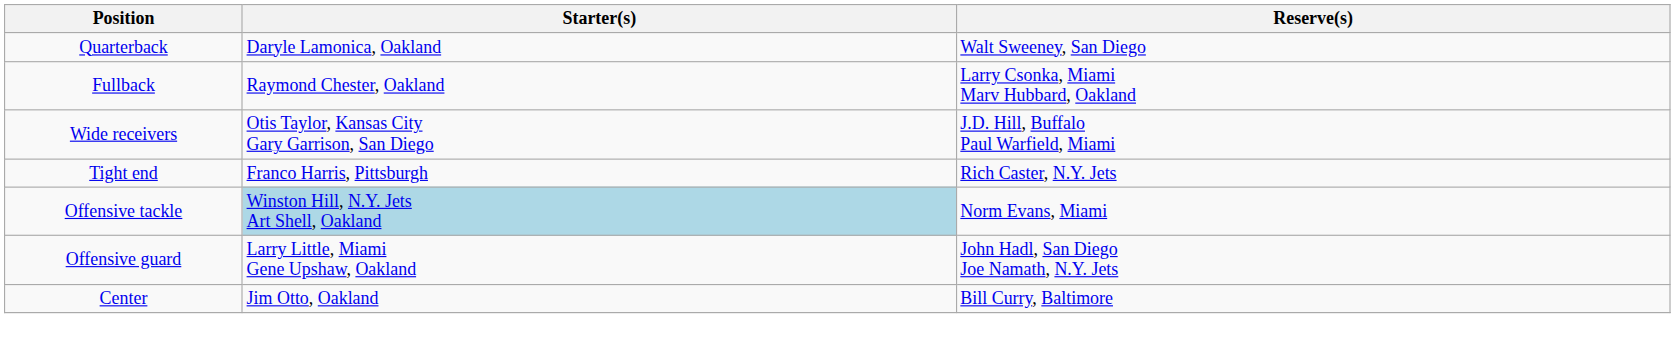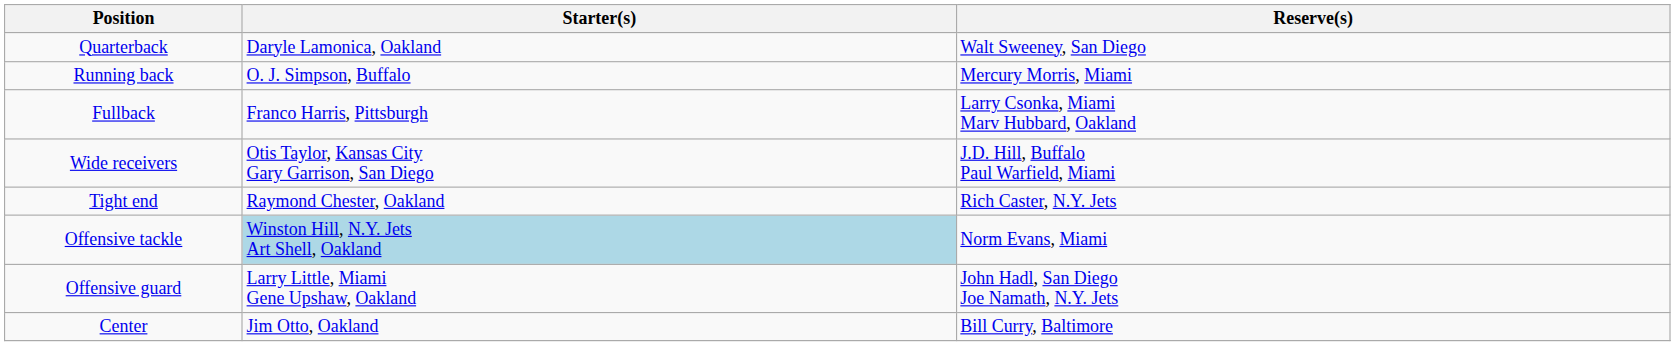 <table class="wikitable" width=75%>
 <tr>
 <th width=10%>Position</th>
 <th width=30%>Starter(s)</th>
 <th width=30%>Reserve(s)</th>
 </tr>
 <tr>
 <td align=center><a href='#'>Quarterback</a></td>
 <td> <a href='#'>Daryle Lamonica</a>, <a href='#'>Oakland</a></td>
 <td> <a href='#'>Walt Sweeney</a>, <a href='#'>San Diego</a></td>
 </tr>
 <tr>
+<td align=center><a href='#'>Running back</a></td>
+<td> <a href='#'>O. J. Simpson</a>, <a href='#'>Buffalo</a></td>
+<td> <a href='#'>Mercury Morris</a>, <a href='#'>Miami</a></td>
+</tr>
+<tr>
 <td align=center><a href='#'>Fullback</a></td>
-<td> <a href='#'>Raymond Chester</a>, <a href='#'>Oakland</a></td>
+<td> <a href='#'>Franco Harris</a>, <a href='#'>Pittsburgh</a></td>
 <td> <a href='#'>Larry Csonka</a>, <a href='#'>Miami</a><br> <a href='#'>Marv Hubbard</a>, <a href='#'>Oakland</a></td>
 </tr>
 <tr>
 <td align=center><a href='#'>Wide receivers</a></td>
 <td> <a href='#'>Otis Taylor</a>, <a href='#'>Kansas City</a><br> <a href='#'>Gary Garrison</a>, <a href='#'>San Diego</a></td>
 <td> <a href='#'>J.D. Hill</a>, <a href='#'>Buffalo</a><br> <a href='#'>Paul Warfield</a>, <a href='#'>Miami</a></td>
 </tr>
 <tr>
 <td align=center><a href='#'>Tight end</a></td>
-<td> <a href='#'>Franco Harris</a>, <a href='#'>Pittsburgh</a></td>
+<td> <a href='#'>Raymond Chester</a>, <a href='#'>Oakland</a></td>
 <td> <a href='#'>Rich Caster</a>, <a href='#'>N.Y. Jets</a></td>
 </tr>
 <tr>
 <td align=center><a href='#'>Offensive tackle</a></td>
 <td style="background: lightblue;"> <a href='#'>Winston Hill</a>, <a href='#'>N.Y. Jets</a><br> <a href='#'>Art Shell</a>, <a href='#'>Oakland</a></td>
 <td> <a href='#'>Norm Evans</a>, <a href='#'>Miami</a></td>
 </tr>
 <tr>
 <td align=center><a href='#'>Offensive guard</a></td>
 <td> <a href='#'>Larry Little</a>, <a href='#'>Miami</a><br> <a href='#'>Gene Upshaw</a>, <a href='#'>Oakland</a></td>
 <td> <a href='#'>John Hadl</a>, <a href='#'>San Diego</a><br> <a href='#'>Joe Namath</a>, <a href='#'>N.Y. Jets</a></td>
 </tr>
 <tr>
 <td align=center><a href='#'>Center</a></td>
 <td> <a href='#'>Jim Otto</a>, <a href='#'>Oakland</a></td>
 <td> <a href='#'>Bill Curry</a>, <a href='#'>Baltimore</a></td>
 </tr>
 <tr>
 </tr>
 </table>
